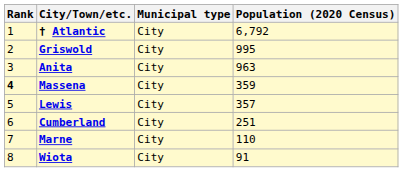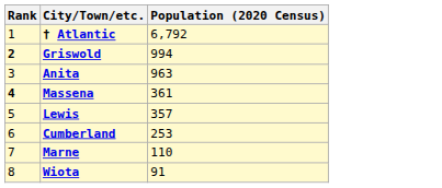 <table class="wikitable sortable">
 <tr>
 <th>Rank</th>
 <th>City/Town/etc.</th>
-<th>Municipal type</th>
 <th>Population (2020 Census)</th>
 </tr>
 <tr style="background-color:#FFFACD;">
 <td>1</td>
 <td><strong>†</strong> <strong><a href='#'>Atlantic</a></strong></td>
-<td>City</td>
 <td>6,792</td>
 </tr>
 <tr style="background-color:#FFFACD;">
-<td>2</td>
+<td><strong>2</strong></td>
 <td><strong><a href='#'>Griswold</a></strong></td>
-<td>City</td>
-<td>995</td>
+<td>994</td>
 </tr>
 <tr style="background-color:#FFFACD;">
 <td>3</td>
 <td><strong><a href='#'>Anita</a></strong></td>
-<td>City</td>
 <td>963</td>
 </tr>
 <tr style="background-color:#FFFACD;">
 <td><strong>4</strong></td>
 <td><strong><a href='#'>Massena</a></strong></td>
-<td>City</td>
-<td>359</td>
+<td>361</td>
 </tr>
 <tr style="background-color:#FFFACD;">
 <td>5</td>
 <td><strong><a href='#'>Lewis</a></strong></td>
-<td>City</td>
 <td>357</td>
 </tr>
 <tr style="background-color:#FFFACD;">
 <td>6</td>
 <td><strong><a href='#'>Cumberland</a></strong></td>
-<td>City</td>
-<td>251</td>
+<td>253</td>
 </tr>
 <tr style="background-color:#FFFACD;">
 <td>7</td>
 <td><strong><a href='#'>Marne</a></strong></td>
-<td>City</td>
 <td>110</td>
 </tr>
 <tr style="background-color:#FFFACD;">
 <td>8</td>
 <td><strong><a href='#'>Wiota</a></strong></td>
-<td>City</td>
 <td>91</td>
 </tr>
 </table>
